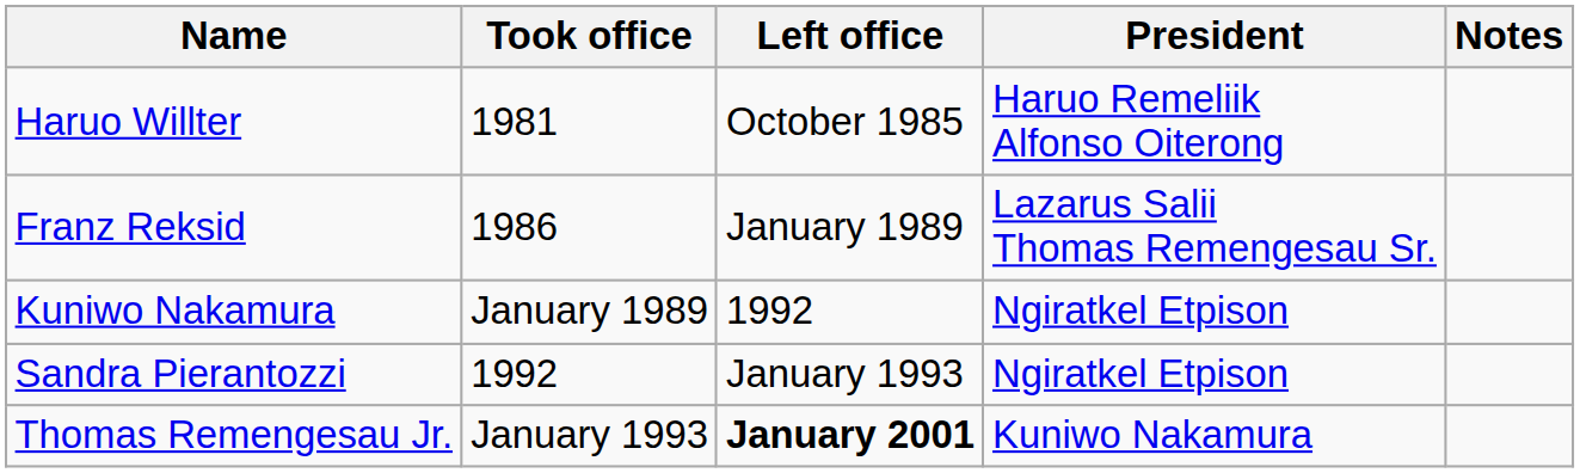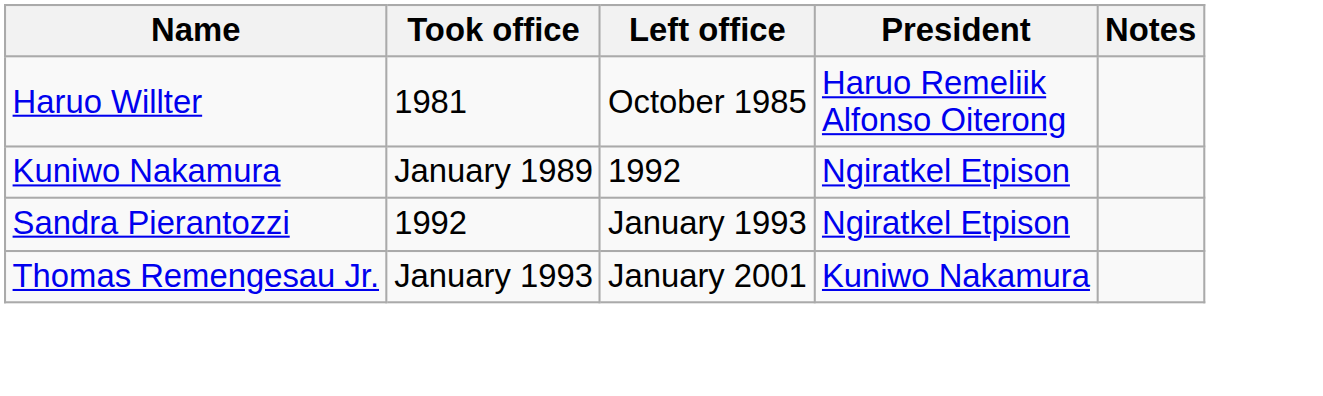 <table class="wikitable">
 <tr>
 <th>Name</th>
 <th>Took office</th>
 <th>Left office</th>
 <th>President</th>
 <th>Notes</th>
 </tr>
 <tr>
 <td><a href='#'>Haruo Willter</a></td>
 <td>1981</td>
 <td>October 1985</td>
 <td><a href='#'>Haruo Remeliik</a><br><a href='#'>Alfonso Oiterong</a></td>
-<td></td>
-</tr>
-<tr>
-<td><a href='#'>Franz Reksid</a></td>
-<td>1986</td>
-<td>January 1989</td>
-<td><a href='#'>Lazarus Salii</a><br><a href='#'>Thomas Remengesau Sr.</a></td>
 <td></td>
 </tr>
 <tr>
 <td><a href='#'>Kuniwo Nakamura</a></td>
 <td>January 1989</td>
 <td>1992</td>
 <td><a href='#'>Ngiratkel Etpison</a></td>
 <td></td>
 </tr>
 <tr>
 <td><a href='#'>Sandra Pierantozzi</a></td>
 <td>1992</td>
 <td>January 1993</td>
 <td><a href='#'>Ngiratkel Etpison</a></td>
 <td></td>
 </tr>
 <tr>
 <td><a href='#'>Thomas Remengesau Jr.</a></td>
 <td>January 1993</td>
-<td><strong>January 2001</strong></td>
+<td>January 2001</td>
 <td><a href='#'>Kuniwo Nakamura</a></td>
 <td></td>
 </tr>
 </table>
